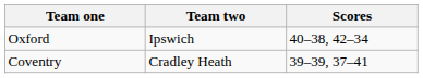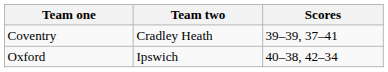 <table class="wikitable">
 <tr>
 <th width=150>Team one</th>
 <th width=150>Team two</th>
 <th width=140>Scores</th>
 </tr>
 <tr>
+<td>Coventry</td>
+<td>Cradley Heath</td>
+<td>39–39, 37–41</td>
+</tr>
+<tr>
 <td>Oxford</td>
 <td>Ipswich</td>
 <td>40–38, 42–34</td>
 </tr>
-<tr>
-<td>Coventry</td>
-<td>Cradley Heath</td>
-<td>39–39, 37–41</td>
-</tr>
 </table>
